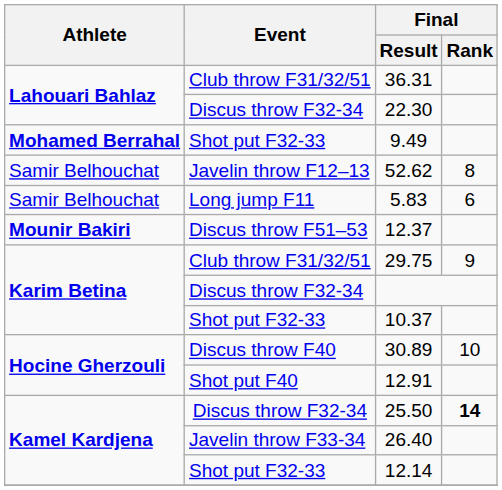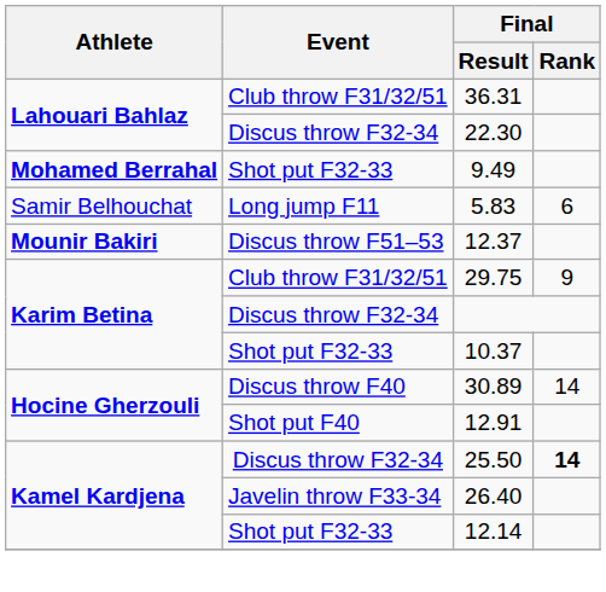 <table class="wikitable" style="text-align:center; font-size:90%">
 <tr>
 <th rowspan="2">Athlete</th>
 <th rowspan="2">Event</th>
 <th colspan="2">Final</th>
 </tr>
 <tr>
 <th>Result</th>
 <th>Rank</th>
 </tr>
 <tr>
 <td align="left" rowspan="2"><strong><a href='#'>Lahouari Bahlaz</a></strong></td>
 <td align=left><a href='#'>Club throw F31/32/51</a></td>
 <td>36.31 <strong></strong></td>
 <td></td>
 </tr>
 <tr>
 <td align=left><a href='#'>Discus throw F32-34</a></td>
 <td>22.30 <strong></strong></td>
 <td></td>
 </tr>
 <tr>
 <td align="left" rowspan="1"><strong><a href='#'>Mohamed Berrahal</a></strong></td>
 <td align=left><a href='#'>Shot put F32-33</a></td>
 <td>9.49</td>
 <td></td>
-</tr>
-<tr>
-<td align="left" rowspan="1"><a href='#'>Samir Belhouchat</a></td>
-<td align=left><a href='#'>Javelin throw F12–13</a></td>
-<td>52.62 <strong></strong></td>
-<td>8</td>
 </tr>
 <tr>
 <td align="left" rowspan="1"><a href='#'>Samir Belhouchat</a></td>
 <td align=left><a href='#'>Long jump F11</a></td>
 <td>5.83 <strong></strong></td>
 <td>6</td>
 </tr>
 <tr>
 <td align="left" rowspan="1"><strong><a href='#'>Mounir Bakiri</a></strong></td>
 <td align=left><a href='#'>Discus throw F51–53</a></td>
 <td>12.37 <strong></strong></td>
 <td></td>
 </tr>
 <tr>
 <td align="left" rowspan="3"><strong><a href='#'>Karim Betina</a></strong></td>
 <td align=left><a href='#'>Club throw F31/32/51</a></td>
 <td>29.75 <strong></strong></td>
 <td>9</td>
 </tr>
 <tr>
 <td align=left><a href='#'>Discus throw F32-34</a></td>
 <td colspan=2></td>
 </tr>
 <tr>
 <td align=left><a href='#'>Shot put F32-33</a></td>
 <td>10.37</td>
 <td></td>
 </tr>
 <tr>
 <td align="left" rowspan="2"><strong><a href='#'>Hocine Gherzouli</a></strong></td>
 <td align=left><a href='#'>Discus throw F40</a></td>
 <td>30.89 <strong></strong></td>
-<td>10</td>
+<td>14</td>
 </tr>
 <tr>
 <td align=left><a href='#'>Shot put F40</a></td>
 <td>12.91 <strong></strong></td>
 <td></td>
 </tr>
 <tr>
 <td align="left" rowspan="3"><strong><a href='#'>Kamel Kardjena</a></strong></td>
 <td><a href='#'>Discus throw F32-34</a></td>
 <td>25.50</td>
 <td><strong>14</strong></td>
 </tr>
 <tr>
 <td align=left><a href='#'>Javelin throw F33-34</a></td>
 <td>26.40 <strong></strong></td>
 <td></td>
 </tr>
 <tr>
 <td align=left><a href='#'>Shot put F32-33</a></td>
 <td>12.14 <strong></strong></td>
 <td></td>
 </tr>
 <tr>
 </tr>
 </table>
